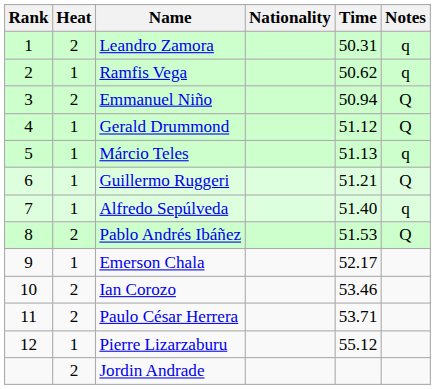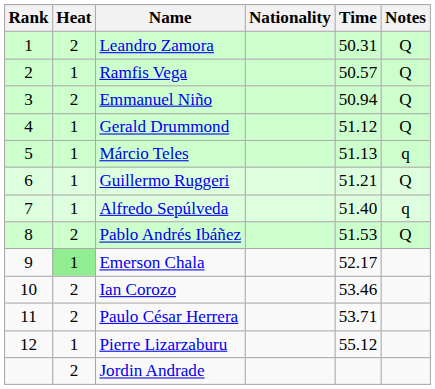 <table class="wikitable sortable" style="text-align:center">
 <tr>
 <th>Rank</th>
 <th>Heat</th>
 <th>Name</th>
 <th>Nationality</th>
 <th>Time</th>
 <th>Notes</th>
 </tr>
 <tr bgcolor=ccffcc>
 <td>1</td>
 <td>2</td>
 <td align=left><a href='#'>Leandro Zamora</a></td>
 <td align=left></td>
 <td>50.31</td>
-<td>q</td>
+<td>Q</td>
 </tr>
 <tr bgcolor=ccffcc>
 <td>2</td>
 <td>1</td>
 <td align=left><a href='#'>Ramfis Vega</a></td>
 <td align=left></td>
-<td>50.62</td>
-<td>q</td>
+<td>50.57</td>
+<td>Q</td>
 </tr>
 <tr bgcolor=ccffcc>
 <td>3</td>
 <td>2</td>
 <td align=left><a href='#'>Emmanuel Niño</a></td>
 <td align=left></td>
 <td>50.94</td>
 <td>Q</td>
 </tr>
 <tr bgcolor=ccffcc>
 <td>4</td>
 <td>1</td>
 <td align=left><a href='#'>Gerald Drummond</a></td>
 <td align=left></td>
 <td>51.12</td>
 <td>Q</td>
 </tr>
 <tr bgcolor=ccffcc>
 <td>5</td>
 <td>1</td>
 <td align=left><a href='#'>Márcio Teles</a></td>
 <td align=left></td>
 <td>51.13</td>
 <td>q</td>
 </tr>
 <tr bgcolor=ddffdd>
 <td>6</td>
 <td>1</td>
 <td align=left><a href='#'>Guillermo Ruggeri</a></td>
 <td align=left></td>
 <td>51.21</td>
 <td>Q</td>
 </tr>
 <tr bgcolor=ddffdd>
 <td>7</td>
 <td>1</td>
 <td align=left><a href='#'>Alfredo Sepúlveda</a></td>
 <td align=left></td>
 <td>51.40</td>
 <td>q</td>
 </tr>
 <tr bgcolor=ccffcc>
 <td>8</td>
 <td>2</td>
 <td align=left><a href='#'>Pablo Andrés Ibáñez</a></td>
 <td align=left></td>
 <td>51.53</td>
 <td>Q</td>
 </tr>
 <tr>
 <td>9</td>
-<td>1</td>
+<td style="background: lightgreen;">1</td>
 <td align=left><a href='#'>Emerson Chala</a></td>
 <td align=left></td>
 <td>52.17</td>
 <td></td>
 </tr>
 <tr>
 <td>10</td>
 <td>2</td>
 <td align=left><a href='#'>Ian Corozo</a></td>
 <td align=left></td>
 <td>53.46</td>
 <td></td>
 </tr>
 <tr>
 <td>11</td>
 <td>2</td>
 <td align=left><a href='#'>Paulo César Herrera</a></td>
 <td align=left></td>
 <td>53.71</td>
 <td></td>
 </tr>
 <tr>
 <td>12</td>
 <td>1</td>
 <td align=left><a href='#'>Pierre Lizarzaburu</a></td>
 <td align=left></td>
 <td>55.12</td>
 <td></td>
 </tr>
 <tr>
 <td></td>
 <td>2</td>
 <td align=left><a href='#'>Jordin Andrade</a></td>
 <td align=left></td>
 <td></td>
 <td></td>
 </tr>
 </table>
